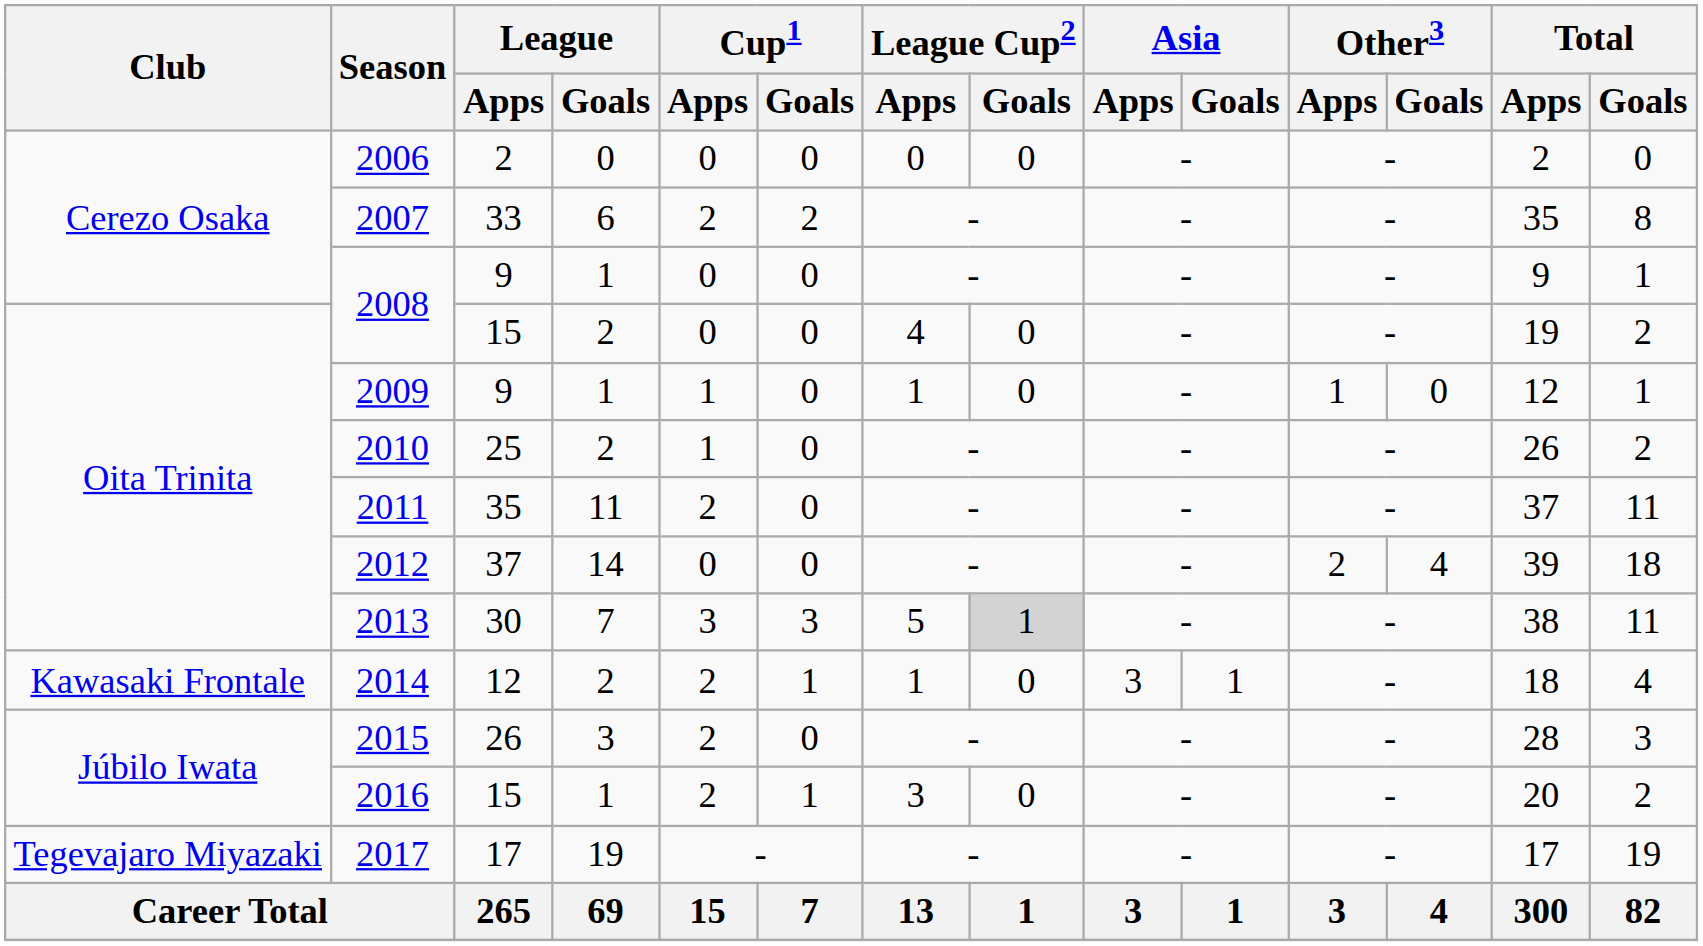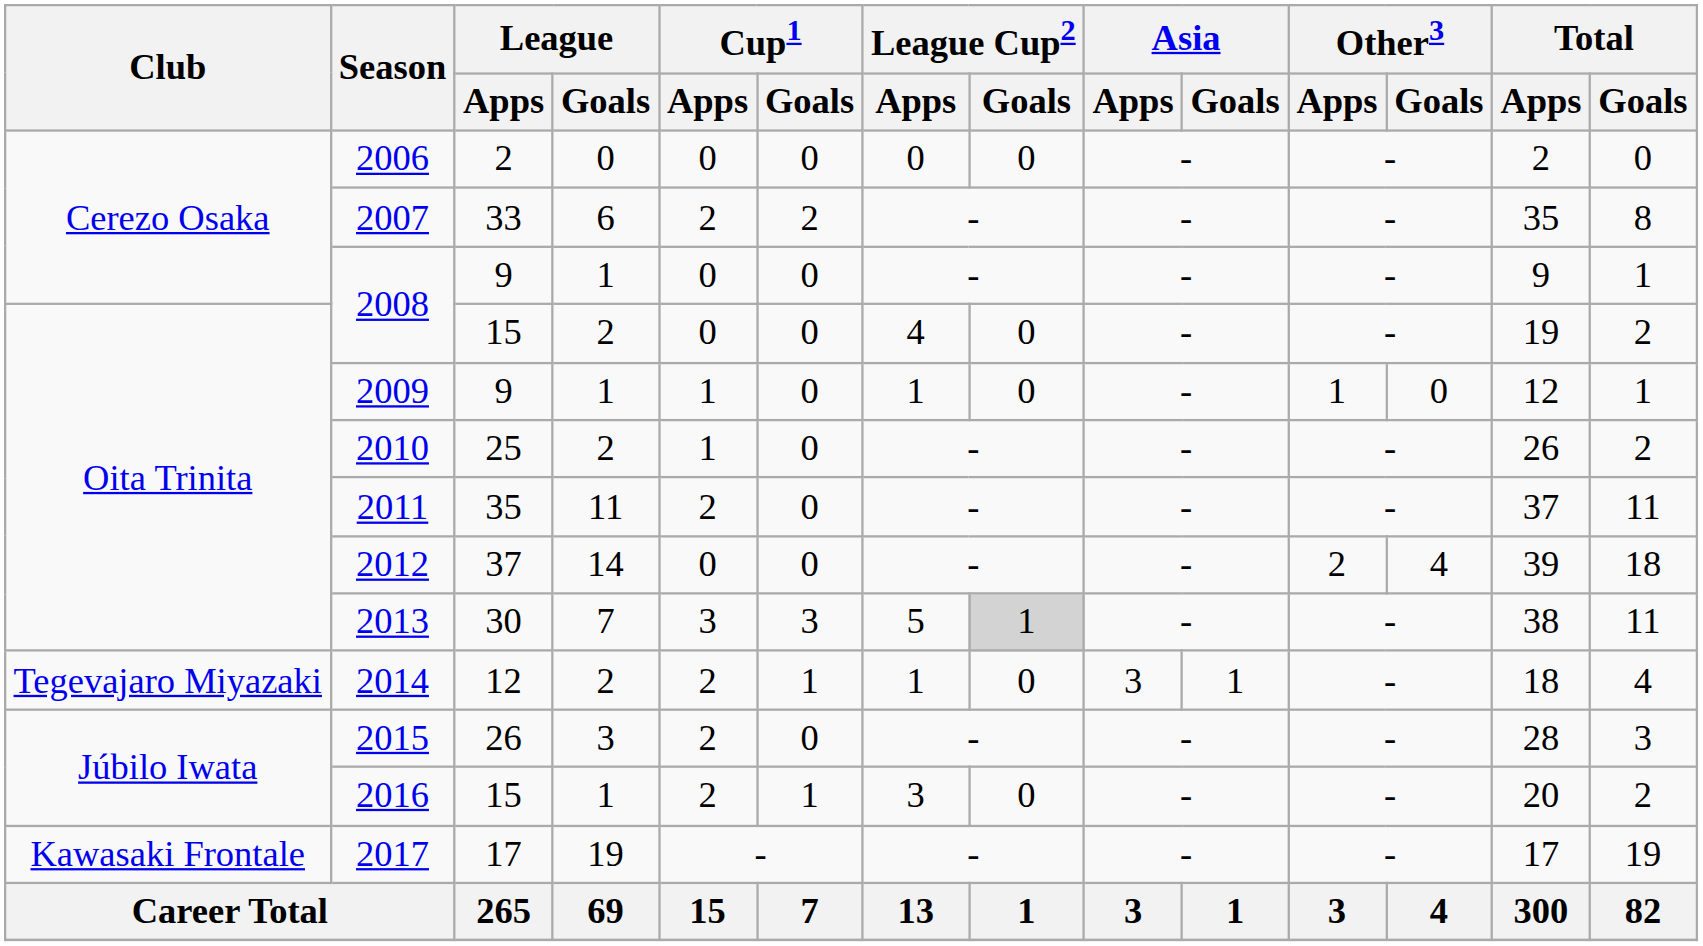 <table class="wikitable" style="text-align:center;">
 <tr>
 <th rowspan="2">Club</th>
 <th rowspan="2">Season</th>
 <th colspan="2">League</th>
 <th colspan="2">Cup<sup><a href='#'>1</a></sup></th>
 <th colspan="2">League Cup<sup><a href='#'>2</a></sup></th>
 <th colspan="2"><a href='#'>Asia</a></th>
 <th colspan="2">Other<sup><a href='#'>3</a></sup></th>
 <th colspan="2">Total</th>
 </tr>
 <tr>
 <th>Apps</th>
 <th>Goals</th>
 <th>Apps</th>
 <th>Goals</th>
 <th>Apps</th>
 <th>Goals</th>
 <th>Apps</th>
 <th>Goals</th>
 <th>Apps</th>
 <th>Goals</th>
 <th>Apps</th>
 <th>Goals</th>
 </tr>
 <tr>
 <td rowspan="3"><a href='#'>Cerezo Osaka</a></td>
 <td><a href='#'>2006</a></td>
 <td>2</td>
 <td>0</td>
 <td>0</td>
 <td>0</td>
 <td>0</td>
 <td>0</td>
 <td colspan="2">-</td>
 <td colspan="2">-</td>
 <td>2</td>
 <td>0</td>
 </tr>
 <tr>
 <td><a href='#'>2007</a></td>
 <td>33</td>
 <td>6</td>
 <td>2</td>
 <td>2</td>
 <td colspan="2">-</td>
 <td colspan="2">-</td>
 <td colspan="2">-</td>
 <td>35</td>
 <td>8</td>
 </tr>
 <tr>
 <td rowspan="2"><a href='#'>2008</a></td>
 <td>9</td>
 <td>1</td>
 <td>0</td>
 <td>0</td>
 <td colspan="2">-</td>
 <td colspan="2">-</td>
 <td colspan="2">-</td>
 <td>9</td>
 <td>1</td>
 </tr>
 <tr>
 <td rowspan="6"><a href='#'>Oita Trinita</a></td>
 <td>15</td>
 <td>2</td>
 <td>0</td>
 <td>0</td>
 <td>4</td>
 <td>0</td>
 <td colspan="2">-</td>
 <td colspan="2">-</td>
 <td>19</td>
 <td>2</td>
 </tr>
 <tr>
 <td><a href='#'>2009</a></td>
 <td>9</td>
 <td>1</td>
 <td>1</td>
 <td>0</td>
 <td>1</td>
 <td>0</td>
 <td colspan="2">-</td>
 <td>1</td>
 <td>0</td>
 <td>12</td>
 <td>1</td>
 </tr>
 <tr>
 <td><a href='#'>2010</a></td>
 <td>25</td>
 <td>2</td>
 <td>1</td>
 <td>0</td>
 <td colspan="2">-</td>
 <td colspan="2">-</td>
 <td colspan="2">-</td>
 <td>26</td>
 <td>2</td>
 </tr>
 <tr>
 <td><a href='#'>2011</a></td>
 <td>35</td>
 <td>11</td>
 <td>2</td>
 <td>0</td>
 <td colspan="2">-</td>
 <td colspan="2">-</td>
 <td colspan="2">-</td>
 <td>37</td>
 <td>11</td>
 </tr>
 <tr>
 <td><a href='#'>2012</a></td>
 <td>37</td>
 <td>14</td>
 <td>0</td>
 <td>0</td>
 <td colspan="2">-</td>
 <td colspan="2">-</td>
 <td>2</td>
 <td>4</td>
 <td>39</td>
 <td>18</td>
 </tr>
 <tr>
 <td><a href='#'>2013</a></td>
 <td>30</td>
 <td>7</td>
 <td>3</td>
 <td>3</td>
 <td>5</td>
 <td style="background: lightgrey;">1</td>
 <td colspan="2">-</td>
 <td colspan="2">-</td>
 <td>38</td>
 <td>11</td>
 </tr>
 <tr>
-<td><a href='#'>Kawasaki Frontale</a></td>
+<td><a href='#'>Tegevajaro Miyazaki</a></td>
 <td><a href='#'>2014</a></td>
 <td>12</td>
 <td>2</td>
 <td>2</td>
 <td>1</td>
 <td>1</td>
 <td>0</td>
 <td>3</td>
 <td>1</td>
 <td colspan="2">-</td>
 <td>18</td>
 <td>4</td>
 </tr>
 <tr>
 <td rowspan="2"><a href='#'>Júbilo Iwata</a></td>
 <td><a href='#'>2015</a></td>
 <td>26</td>
 <td>3</td>
 <td>2</td>
 <td>0</td>
 <td colspan="2">-</td>
 <td colspan="2">-</td>
 <td colspan="2">-</td>
 <td>28</td>
 <td>3</td>
 </tr>
 <tr>
 <td><a href='#'>2016</a></td>
 <td>15</td>
 <td>1</td>
 <td>2</td>
 <td>1</td>
 <td>3</td>
 <td>0</td>
 <td colspan="2">-</td>
 <td colspan="2">-</td>
 <td>20</td>
 <td>2</td>
 </tr>
 <tr>
-<td><a href='#'>Tegevajaro Miyazaki</a></td>
+<td><a href='#'>Kawasaki Frontale</a></td>
 <td><a href='#'>2017</a></td>
 <td>17</td>
 <td>19</td>
 <td colspan="2">-</td>
 <td colspan="2">-</td>
 <td colspan="2">-</td>
 <td colspan="2">-</td>
 <td>17</td>
 <td>19</td>
 </tr>
 <tr>
 <th colspan="2">Career Total</th>
 <th>265</th>
 <th>69</th>
 <th>15</th>
 <th>7</th>
 <th>13</th>
 <th>1</th>
 <th>3</th>
 <th>1</th>
 <th>3</th>
 <th>4</th>
 <th>300</th>
 <th>82</th>
 </tr>
 <tr>
 </tr>
 </table>
